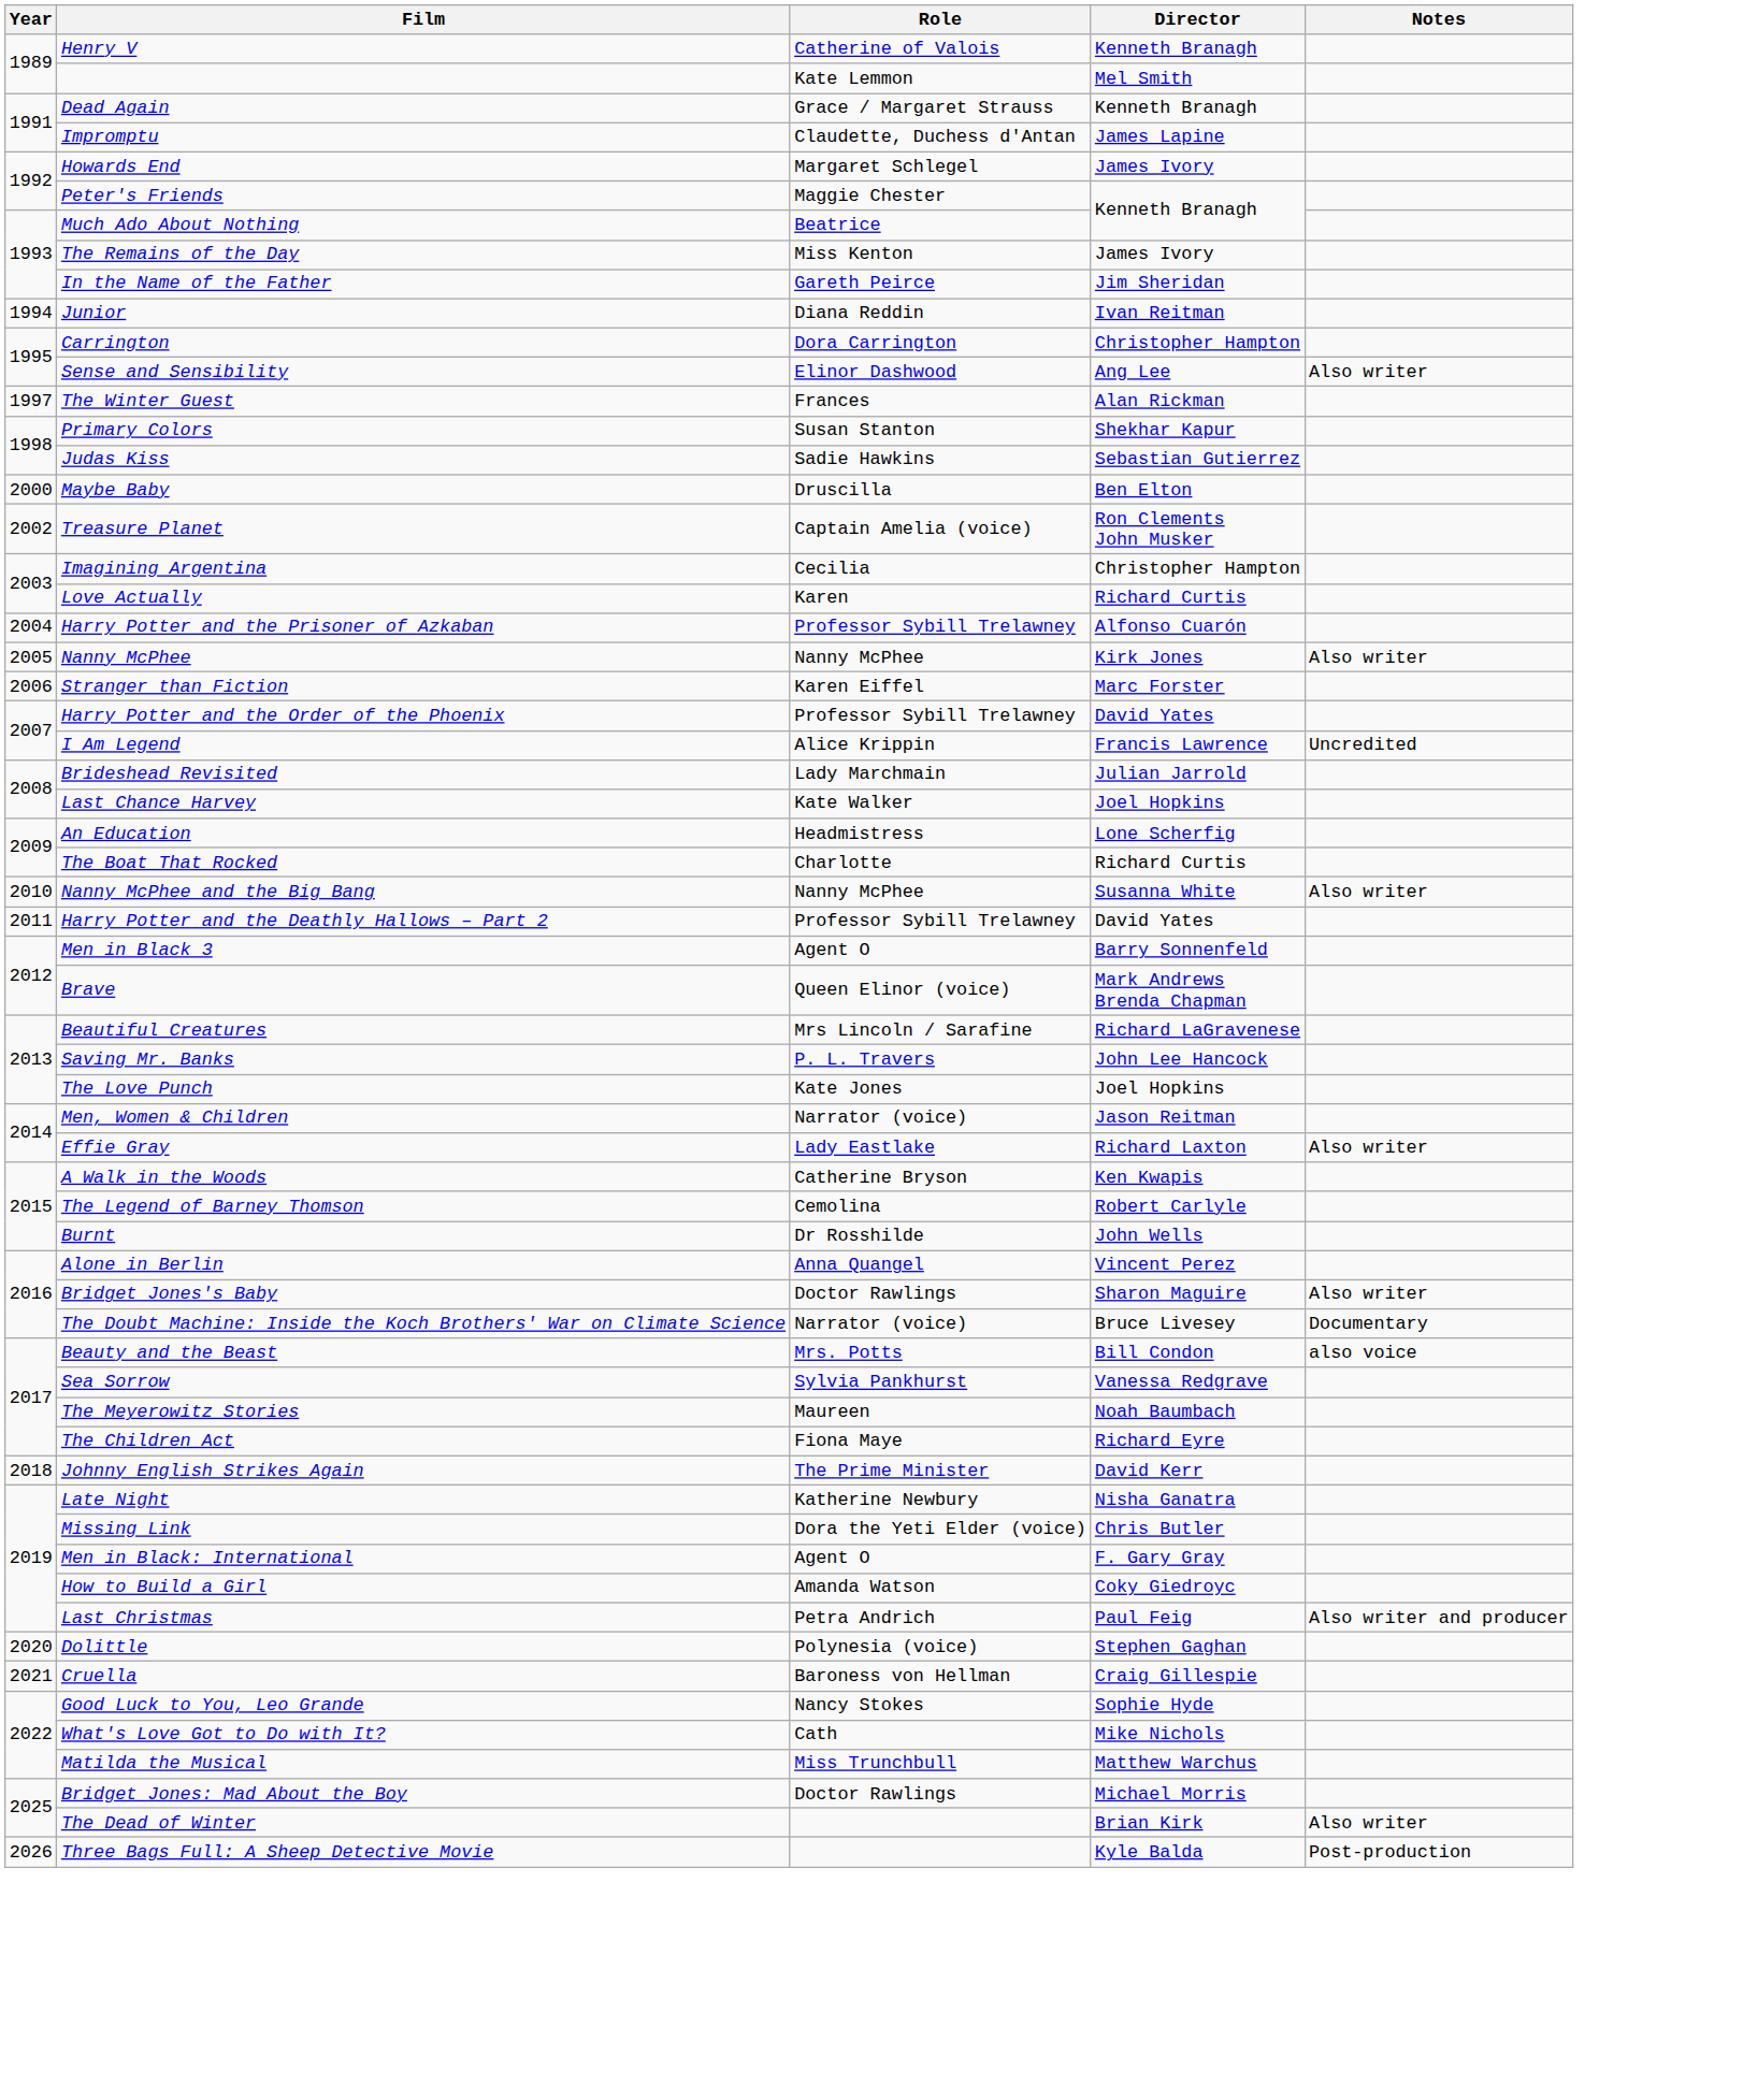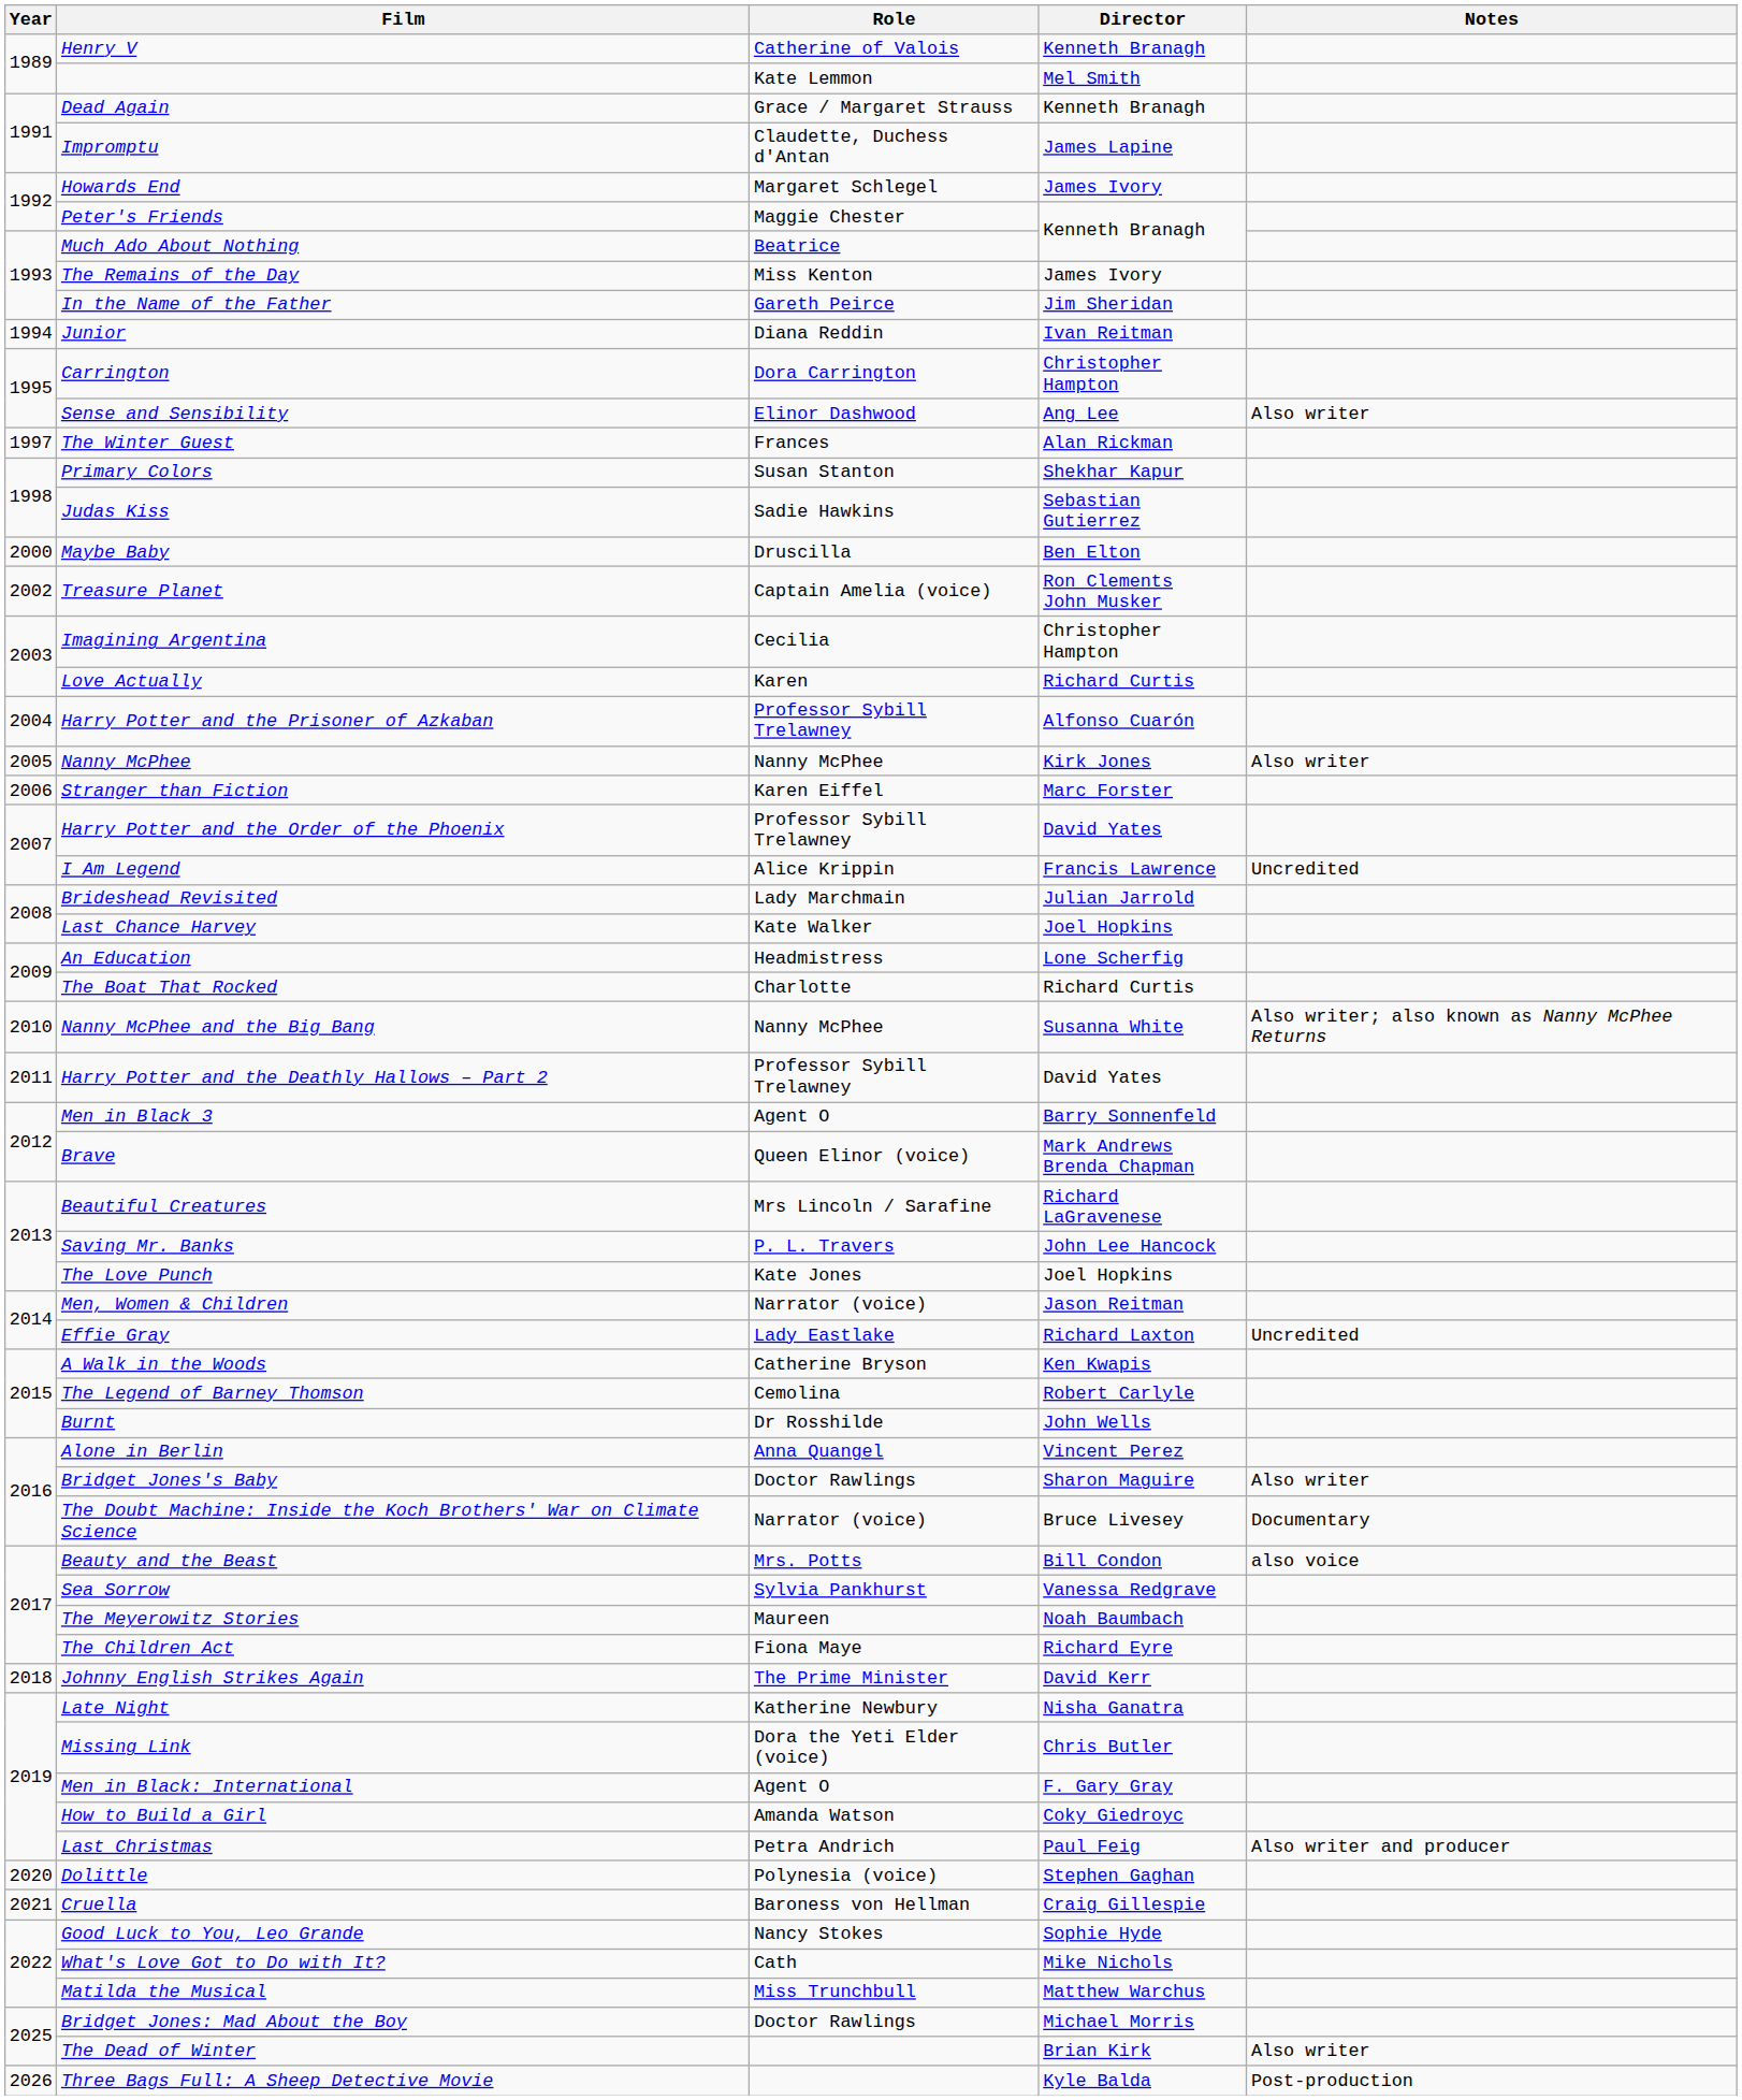 <table class="wikitable sortable">
 <tr>
 <th>Year</th>
 <th>Film</th>
 <th>Role</th>
 <th>Director</th>
 <th class="unsortable">Notes</th>
 </tr>
 <tr>
 <td rowspan=2>1989</td>
 <td><em><a href='#'>Henry V</a></em></td>
 <td><a href='#'>Catherine of Valois</a></td>
 <td><a href='#'>Kenneth Branagh</a></td>
 <td></td>
 </tr>
 <tr>
 <td><em></em></td>
 <td>Kate Lemmon</td>
 <td><a href='#'>Mel Smith</a></td>
 <td></td>
 </tr>
 <tr>
 <td rowspan=2>1991</td>
 <td><em><a href='#'>Dead Again</a></em></td>
 <td>Grace / Margaret Strauss</td>
 <td>Kenneth Branagh</td>
 <td></td>
 </tr>
 <tr>
 <td><em><a href='#'>Impromptu</a></em></td>
 <td>Claudette, Duchess d'Antan</td>
 <td><a href='#'>James Lapine</a></td>
 <td></td>
 </tr>
 <tr>
 <td rowspan=2>1992</td>
 <td><em><a href='#'>Howards End</a></em></td>
 <td>Margaret Schlegel</td>
 <td><a href='#'>James Ivory</a></td>
 <td></td>
 </tr>
 <tr>
 <td><em><a href='#'>Peter's Friends</a></em></td>
 <td>Maggie Chester</td>
 <td rowspan=2>Kenneth Branagh</td>
 <td></td>
 </tr>
 <tr>
 <td rowspan=3>1993</td>
 <td><em><a href='#'>Much Ado About Nothing</a></em></td>
 <td><a href='#'>Beatrice</a></td>
 <td></td>
 </tr>
 <tr>
 <td><em><a href='#'>The Remains of the Day</a></em></td>
 <td>Miss Kenton</td>
 <td>James Ivory</td>
 <td></td>
 </tr>
 <tr>
 <td><em><a href='#'>In the Name of the Father</a></em></td>
 <td><a href='#'>Gareth Peirce</a></td>
 <td><a href='#'>Jim Sheridan</a></td>
 <td></td>
 </tr>
 <tr>
 <td>1994</td>
 <td><em><a href='#'>Junior</a></em></td>
 <td>Diana Reddin</td>
 <td><a href='#'>Ivan Reitman</a></td>
 <td></td>
 </tr>
 <tr>
 <td rowspan=2>1995</td>
 <td><em><a href='#'>Carrington</a></em></td>
 <td><a href='#'>Dora Carrington</a></td>
 <td><a href='#'>Christopher Hampton</a></td>
 <td></td>
 </tr>
 <tr>
 <td><em><a href='#'>Sense and Sensibility</a></em></td>
 <td><a href='#'>Elinor Dashwood</a></td>
 <td><a href='#'>Ang Lee</a></td>
 <td>Also writer</td>
 </tr>
 <tr>
 <td>1997</td>
 <td><em><a href='#'>The Winter Guest</a></em></td>
 <td>Frances</td>
 <td><a href='#'>Alan Rickman</a></td>
 <td></td>
 </tr>
 <tr>
 <td rowspan=2>1998</td>
 <td><em><a href='#'>Primary Colors</a></em></td>
 <td>Susan Stanton</td>
 <td><a href='#'>Shekhar Kapur</a></td>
 <td></td>
 </tr>
 <tr>
 <td><em><a href='#'>Judas Kiss</a></em></td>
 <td>Sadie Hawkins</td>
 <td><a href='#'>Sebastian Gutierrez</a></td>
 <td></td>
 </tr>
 <tr>
 <td>2000</td>
 <td><em><a href='#'>Maybe Baby</a></em></td>
 <td>Druscilla</td>
 <td><a href='#'>Ben Elton</a></td>
 <td></td>
 </tr>
 <tr>
 <td>2002</td>
 <td><em><a href='#'>Treasure Planet</a></em></td>
 <td>Captain Amelia (voice)</td>
 <td><a href='#'>Ron Clements</a><br><a href='#'>John Musker</a></td>
 <td></td>
 </tr>
 <tr>
 <td rowspan=2>2003</td>
 <td><em><a href='#'>Imagining Argentina</a></em></td>
 <td>Cecilia</td>
 <td>Christopher Hampton</td>
 <td></td>
 </tr>
 <tr>
 <td><em><a href='#'>Love Actually</a></em></td>
 <td>Karen</td>
 <td><a href='#'>Richard Curtis</a></td>
 <td></td>
 </tr>
 <tr>
 <td>2004</td>
 <td><em><a href='#'>Harry Potter and the Prisoner of Azkaban</a></em></td>
 <td><a href='#'>Professor Sybill Trelawney</a></td>
 <td><a href='#'>Alfonso Cuarón</a></td>
 <td></td>
 </tr>
 <tr>
 <td>2005</td>
 <td><em><a href='#'>Nanny McPhee</a></em></td>
 <td>Nanny McPhee</td>
 <td><a href='#'>Kirk Jones</a></td>
 <td>Also writer</td>
 </tr>
 <tr>
 <td>2006</td>
 <td><em><a href='#'>Stranger than Fiction</a></em></td>
 <td>Karen Eiffel</td>
 <td><a href='#'>Marc Forster</a></td>
 <td></td>
 </tr>
 <tr>
 <td rowspan=2>2007</td>
 <td><em><a href='#'>Harry Potter and the Order of the Phoenix</a></em></td>
 <td>Professor Sybill Trelawney</td>
 <td><a href='#'>David Yates</a></td>
 <td></td>
 </tr>
 <tr>
 <td><em><a href='#'>I Am Legend</a></em></td>
 <td>Alice Krippin</td>
 <td><a href='#'>Francis Lawrence</a></td>
 <td>Uncredited</td>
 </tr>
 <tr>
 <td rowspan=2>2008</td>
 <td><em><a href='#'>Brideshead Revisited</a></em></td>
 <td>Lady Marchmain</td>
 <td><a href='#'>Julian Jarrold</a></td>
 <td></td>
 </tr>
 <tr>
 <td><em><a href='#'>Last Chance Harvey</a></em></td>
 <td>Kate Walker</td>
 <td><a href='#'>Joel Hopkins</a></td>
 <td></td>
 </tr>
 <tr>
 <td rowspan=2>2009</td>
 <td><em><a href='#'>An Education</a></em></td>
 <td>Headmistress</td>
 <td><a href='#'>Lone Scherfig</a></td>
 <td></td>
 </tr>
 <tr>
 <td><em><a href='#'>The Boat That Rocked</a></em></td>
 <td>Charlotte</td>
 <td>Richard Curtis</td>
 <td></td>
 </tr>
 <tr>
 <td>2010</td>
 <td><em><a href='#'>Nanny McPhee and the Big Bang</a></em></td>
 <td>Nanny McPhee</td>
 <td><a href='#'>Susanna White</a></td>
-<td>Also writer</td>
+<td>Also writer; also known as <em>Nanny McPhee Returns</em></td>
 </tr>
 <tr>
 <td>2011</td>
 <td><em><a href='#'>Harry Potter and the Deathly Hallows – Part 2</a></em></td>
 <td>Professor Sybill Trelawney</td>
 <td>David Yates</td>
 <td></td>
 </tr>
 <tr>
 <td rowspan=2>2012</td>
 <td><em><a href='#'>Men in Black 3</a></em></td>
 <td>Agent O</td>
 <td><a href='#'>Barry Sonnenfeld</a></td>
 <td></td>
 </tr>
 <tr>
 <td><em><a href='#'>Brave</a></em></td>
 <td>Queen Elinor (voice)</td>
 <td><a href='#'>Mark Andrews</a><br><a href='#'>Brenda Chapman</a></td>
 <td></td>
 </tr>
 <tr>
 <td rowspan=3>2013</td>
 <td><em><a href='#'>Beautiful Creatures</a></em></td>
 <td>Mrs Lincoln / Sarafine</td>
 <td><a href='#'>Richard LaGravenese</a></td>
 <td></td>
 </tr>
 <tr>
 <td><em><a href='#'>Saving Mr. Banks</a></em></td>
 <td><a href='#'>P. L. Travers</a></td>
 <td><a href='#'>John Lee Hancock</a></td>
 <td></td>
 </tr>
 <tr>
 <td><em><a href='#'>The Love Punch</a></em></td>
 <td>Kate Jones</td>
 <td>Joel Hopkins</td>
 <td></td>
 </tr>
 <tr>
 <td rowspan=2>2014</td>
 <td><em><a href='#'>Men, Women & Children</a></em></td>
 <td>Narrator (voice)</td>
 <td><a href='#'>Jason Reitman</a></td>
 <td></td>
 </tr>
 <tr>
 <td><em><a href='#'>Effie Gray</a></em></td>
 <td><a href='#'>Lady Eastlake</a></td>
 <td><a href='#'>Richard Laxton</a></td>
-<td>Also writer</td>
+<td>Uncredited</td>
 </tr>
 <tr>
 <td rowspan=3>2015</td>
 <td><em><a href='#'>A Walk in the Woods</a></em></td>
 <td>Catherine Bryson</td>
 <td><a href='#'>Ken Kwapis</a></td>
 <td></td>
 </tr>
 <tr>
 <td><em><a href='#'>The Legend of Barney Thomson</a></em></td>
 <td>Cemolina</td>
 <td><a href='#'>Robert Carlyle</a></td>
 <td></td>
 </tr>
 <tr>
 <td><em><a href='#'>Burnt</a></em></td>
 <td>Dr Rosshilde</td>
 <td><a href='#'>John Wells</a></td>
 <td></td>
 </tr>
 <tr>
 <td rowspan=3>2016</td>
 <td><em><a href='#'>Alone in Berlin</a></em></td>
 <td><a href='#'>Anna Quangel</a></td>
 <td><a href='#'>Vincent Perez</a></td>
 <td></td>
 </tr>
 <tr>
 <td><em><a href='#'>Bridget Jones's Baby</a></em></td>
 <td>Doctor Rawlings</td>
 <td><a href='#'>Sharon Maguire</a></td>
 <td>Also writer</td>
 </tr>
 <tr>
 <td><em><a href='#'>The Doubt Machine: Inside the Koch Brothers' War on Climate Science</a></em></td>
 <td>Narrator (voice)</td>
 <td>Bruce Livesey</td>
 <td>Documentary</td>
 </tr>
 <tr>
 <td rowspan=4>2017</td>
 <td><em><a href='#'>Beauty and the Beast</a></em></td>
 <td><a href='#'>Mrs. Potts</a></td>
 <td><a href='#'>Bill Condon</a></td>
 <td>also voice</td>
 </tr>
 <tr>
 <td><em><a href='#'>Sea Sorrow</a></em></td>
 <td><a href='#'>Sylvia Pankhurst</a></td>
 <td><a href='#'>Vanessa Redgrave</a></td>
 <td></td>
 </tr>
 <tr>
 <td><em><a href='#'>The Meyerowitz Stories</a></em></td>
 <td>Maureen</td>
 <td><a href='#'>Noah Baumbach</a></td>
 <td></td>
 </tr>
 <tr>
 <td><em><a href='#'>The Children Act</a></em></td>
 <td>Fiona Maye</td>
 <td><a href='#'>Richard Eyre</a></td>
 <td></td>
 </tr>
 <tr>
 <td>2018</td>
 <td><em><a href='#'>Johnny English Strikes Again</a></em></td>
 <td><a href='#'>The Prime Minister</a></td>
 <td><a href='#'>David Kerr</a></td>
 <td></td>
 </tr>
 <tr>
 <td rowspan=5>2019</td>
 <td><em><a href='#'>Late Night</a></em></td>
 <td>Katherine Newbury</td>
 <td><a href='#'>Nisha Ganatra</a></td>
 <td></td>
 </tr>
 <tr>
 <td><em><a href='#'>Missing Link</a></em></td>
 <td>Dora the Yeti Elder (voice)</td>
 <td><a href='#'>Chris Butler</a></td>
 <td></td>
 </tr>
 <tr>
 <td><em><a href='#'>Men in Black: International</a></em></td>
 <td>Agent O</td>
 <td><a href='#'>F. Gary Gray</a></td>
 <td></td>
 </tr>
 <tr>
 <td><em><a href='#'>How to Build a Girl</a></em></td>
 <td>Amanda Watson</td>
 <td><a href='#'>Coky Giedroyc</a></td>
 <td></td>
 </tr>
 <tr>
 <td><em><a href='#'>Last Christmas</a></em></td>
 <td>Petra Andrich</td>
 <td><a href='#'>Paul Feig</a></td>
 <td>Also writer and producer</td>
 </tr>
 <tr>
 <td>2020</td>
 <td><em><a href='#'>Dolittle</a></em></td>
 <td>Polynesia (voice)</td>
 <td><a href='#'>Stephen Gaghan</a></td>
 <td></td>
 </tr>
 <tr>
 <td>2021</td>
 <td><em><a href='#'>Cruella</a></em></td>
 <td>Baroness von Hellman</td>
 <td><a href='#'>Craig Gillespie</a></td>
 <td></td>
 </tr>
 <tr>
 <td rowspan=3>2022</td>
 <td><em><a href='#'>Good Luck to You, Leo Grande</a></em></td>
 <td>Nancy Stokes</td>
 <td><a href='#'>Sophie Hyde</a></td>
 <td></td>
 </tr>
 <tr>
 <td><em><a href='#'>What's Love Got to Do with It?</a></em></td>
 <td>Cath</td>
 <td><a href='#'>Mike Nichols</a></td>
 <td></td>
 </tr>
 <tr>
 <td><em><a href='#'>Matilda the Musical</a></em></td>
 <td><a href='#'>Miss Trunchbull</a></td>
 <td><a href='#'>Matthew Warchus</a></td>
 <td></td>
 </tr>
 <tr>
 <td rowspan="2">2025</td>
 <td><em><a href='#'>Bridget Jones: Mad About the Boy</a></em></td>
 <td>Doctor Rawlings</td>
 <td><a href='#'>Michael Morris</a></td>
 <td></td>
 </tr>
 <tr>
 <td><em><a href='#'>The Dead of Winter</a></em></td>
 <td></td>
 <td><a href='#'>Brian Kirk</a></td>
 <td>Also writer</td>
 </tr>
 <tr>
 <td>2026</td>
 <td><em><a href='#'>Three Bags Full: A Sheep Detective Movie</a></em></td>
 <td></td>
 <td><a href='#'>Kyle Balda</a></td>
 <td>Post-production</td>
 </tr>
 </table>
